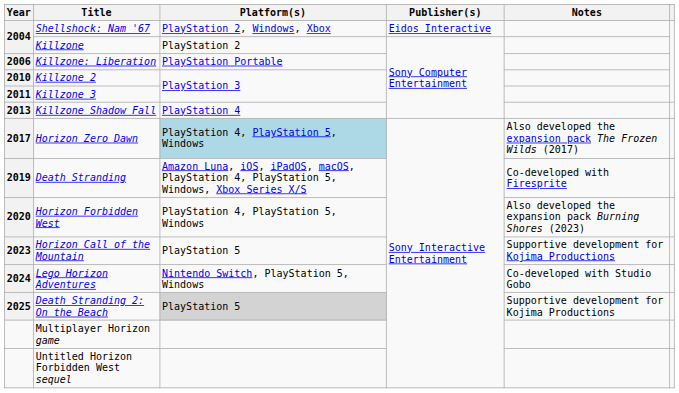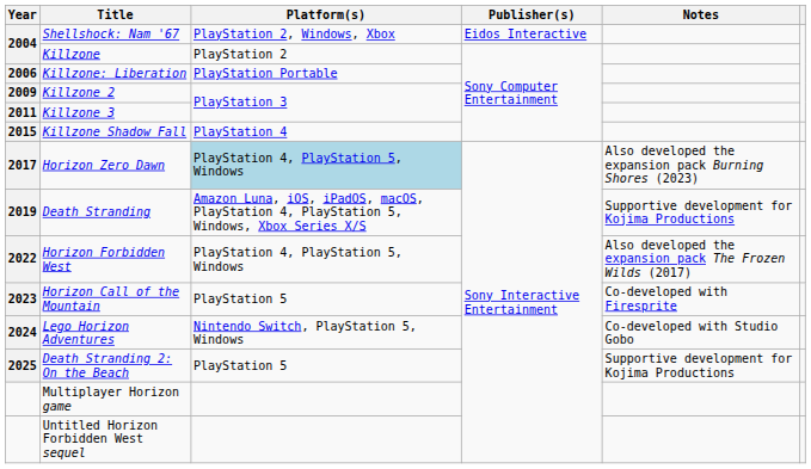 <table class="wikitable sortable plainrowheaders">
 <tr>
 <th scope="col">Year</th>
 <th scope="col">Title</th>
 <th scope="col">Platform(s)</th>
 <th scope="col">Publisher(s)</th>
 <th scope="col" class="unsortable">Notes</th>
 <th scope="col" class="unsortable"></th>
 </tr>
 <tr>
 <th rowspan="2" scope="row">2004</th>
 <td><em><a href='#'>Shellshock: Nam '67</a></em></td>
 <td><a href='#'>PlayStation 2</a>, <a href='#'>Windows</a>, <a href='#'>Xbox</a></td>
 <td><a href='#'>Eidos Interactive</a></td>
 <td></td>
 <td rowspan="5" align="center"></td>
 </tr>
 <tr>
 <td><em><a href='#'>Killzone</a></em></td>
 <td>PlayStation 2</td>
 <td rowspan="5"><a href='#'>Sony Computer Entertainment</a></td>
 <td></td>
 </tr>
 <tr>
 <th scope="row">2006</th>
 <td><em><a href='#'>Killzone: Liberation</a></em></td>
 <td><a href='#'>PlayStation Portable</a></td>
 <td></td>
 </tr>
 <tr>
-<th scope="row">2010</th>
+<th scope="row">2009</th>
 <td><em><a href='#'>Killzone 2</a></em></td>
 <td rowspan="2"><a href='#'>PlayStation 3</a></td>
 <td></td>
 </tr>
 <tr>
 <th scope="row">2011</th>
 <td><em><a href='#'>Killzone 3</a></em></td>
 <td></td>
 </tr>
 <tr>
-<th scope="row">2013</th>
+<th scope="row">2015</th>
 <td><em><a href='#'>Killzone Shadow Fall</a></em></td>
 <td><a href='#'>PlayStation 4</a></td>
 <td></td>
 <td align="center"></td>
 </tr>
 <tr>
 <th scope="row">2017</th>
 <td><em><a href='#'>Horizon Zero Dawn</a></em></td>
 <td style="background: lightblue;">PlayStation 4, <a href='#'>PlayStation 5</a>, Windows</td>
 <td rowspan="8"><a href='#'>Sony Interactive Entertainment</a></td>
-<td>Also developed the <a href='#'>expansion pack</a> <em>The Frozen Wilds</em> (2017)</td>
+<td>Also developed the expansion pack <em>Burning Shores</em> (2023)</td>
 <td align="center"></td>
 </tr>
 <tr>
 <th scope="row">2019</th>
 <td><em><a href='#'>Death Stranding</a></em></td>
 <td><a href='#'>Amazon Luna</a>, <a href='#'>iOS</a>, <a href='#'>iPadOS</a>, <a href='#'>macOS</a>, PlayStation 4, PlayStation 5, Windows, <a href='#'>Xbox Series X/S</a></td>
-<td>Co-developed with <a href='#'>Firesprite</a></td>
+<td>Supportive development for <a href='#'>Kojima Productions</a></td>
 <td align="center"></td>
 </tr>
 <tr>
-<th scope="row">2020</th>
+<th scope="row">2022</th>
 <td><em><a href='#'>Horizon Forbidden West</a></em></td>
 <td>PlayStation 4, PlayStation 5, Windows</td>
-<td>Also developed the expansion pack <em>Burning Shores</em> (2023)</td>
+<td>Also developed the <a href='#'>expansion pack</a> <em>The Frozen Wilds</em> (2017)</td>
 <td align="center"></td>
 </tr>
 <tr>
 <th scope="row">2023</th>
 <td><em><a href='#'>Horizon Call of the Mountain</a></em></td>
 <td>PlayStation 5</td>
-<td>Supportive development for <a href='#'>Kojima Productions</a></td>
+<td>Co-developed with <a href='#'>Firesprite</a></td>
 <td align="center"></td>
 </tr>
 <tr>
 <th scope="row">2024</th>
 <td><em><a href='#'>Lego Horizon Adventures</a></em></td>
 <td><a href='#'>Nintendo Switch</a>, PlayStation 5, Windows</td>
 <td>Co-developed with Studio Gobo</td>
 <td align="center"></td>
 </tr>
 <tr>
 <th scope="row">2025</th>
 <td><em><a href='#'>Death Stranding 2: On the Beach</a></td>
-<td style="background: lightgrey;">PlayStation 5</td>
+<td>PlayStation 5</td>
 <td>Supportive development for Kojima Productions</td>
 <td align="center"></td>
 </tr>
 <tr>
 <td></td>
 <td>Multiplayer </em>Horizon<em> game</td>
 <td></td>
 <td></td>
 <td align="center"></td>
 </tr>
 <tr>
 <td></td>
 <td>Untitled </em>Horizon Forbidden West<em> sequel</td>
 <td></td>
 <td></td>
 <td align="center"></td>
 </tr>
 </table>
